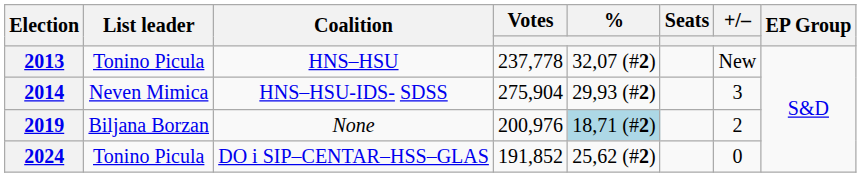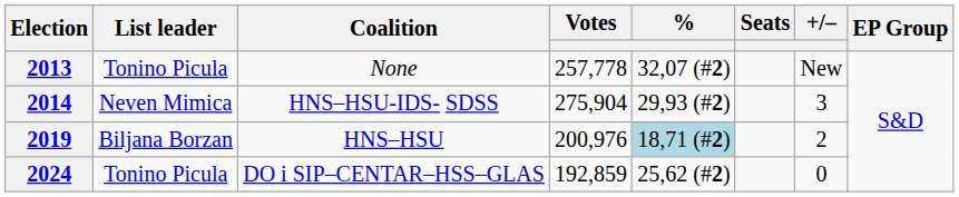 <table class="wikitable" style="text-align: center;">
 <tr>
 <th rowspan=2>Election</th>
 <th rowspan=2>List leader</th>
 <th rowspan=2>Coalition</th>
 <th>Votes</th>
 <th>%</th>
 <th>Seats</th>
 <th>+/–</th>
 <th rowspan=2>EP Group</th>
 </tr>
 <tr>
 <th colspan="2"></th>
 <th colspan=2></th>
 </tr>
 <tr>
 <th><a href='#'>2013</a></th>
 <td><a href='#'>Tonino Picula</a></td>
-<td><a href='#'>HNS–HSU</a></td>
-<td>237,778</td>
+<td><em>None</em></td>
+<td>257,778</td>
 <td>32,07 (#<strong>2</strong>)</td>
 <td></td>
 <td>New</td>
 <td rowspan=4><a href='#'>S&D</a></td>
 </tr>
 <tr>
 <th><a href='#'>2014</a></th>
 <td><a href='#'>Neven Mimica</a></td>
 <td><a href='#'>HNS–HSU-IDS-</a> <a href='#'>SDSS</a></td>
 <td>275,904</td>
 <td>29,93 (#<strong>2</strong>)</td>
 <td></td>
 <td> 3</td>
 </tr>
 <tr>
 <th><a href='#'>2019</a></th>
 <td><a href='#'>Biljana Borzan</a></td>
-<td><em>None</em></td>
+<td><a href='#'>HNS–HSU</a></td>
 <td>200,976</td>
 <td style="background: lightblue;">18,71 (#<strong>2</strong>)</td>
 <td></td>
 <td> 2</td>
 </tr>
 <tr>
 <th><a href='#'>2024</a></th>
 <td><a href='#'>Tonino Picula</a></td>
 <td><a href='#'>DO i SIP–CENTAR–HSS–GLAS</a></td>
-<td>191,852</td>
+<td>192,859</td>
 <td>25,62 (#<strong>2</strong>)</td>
 <td></td>
 <td> 0</td>
 </tr>
 </table>
